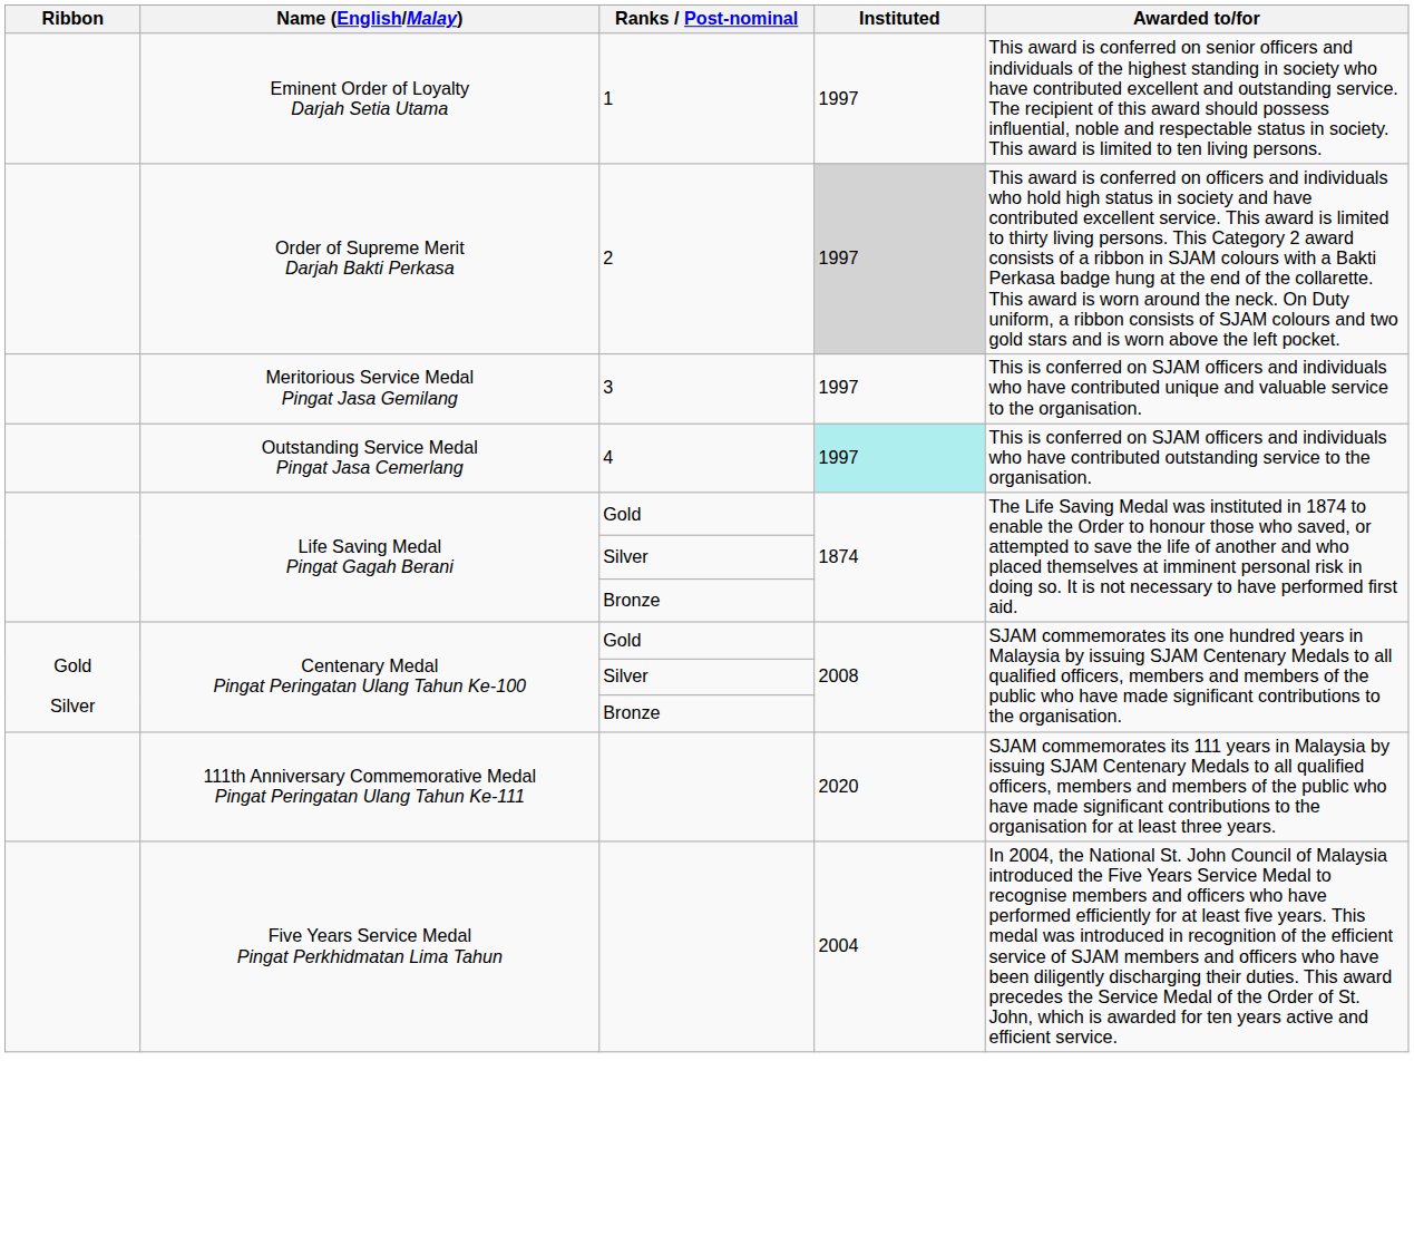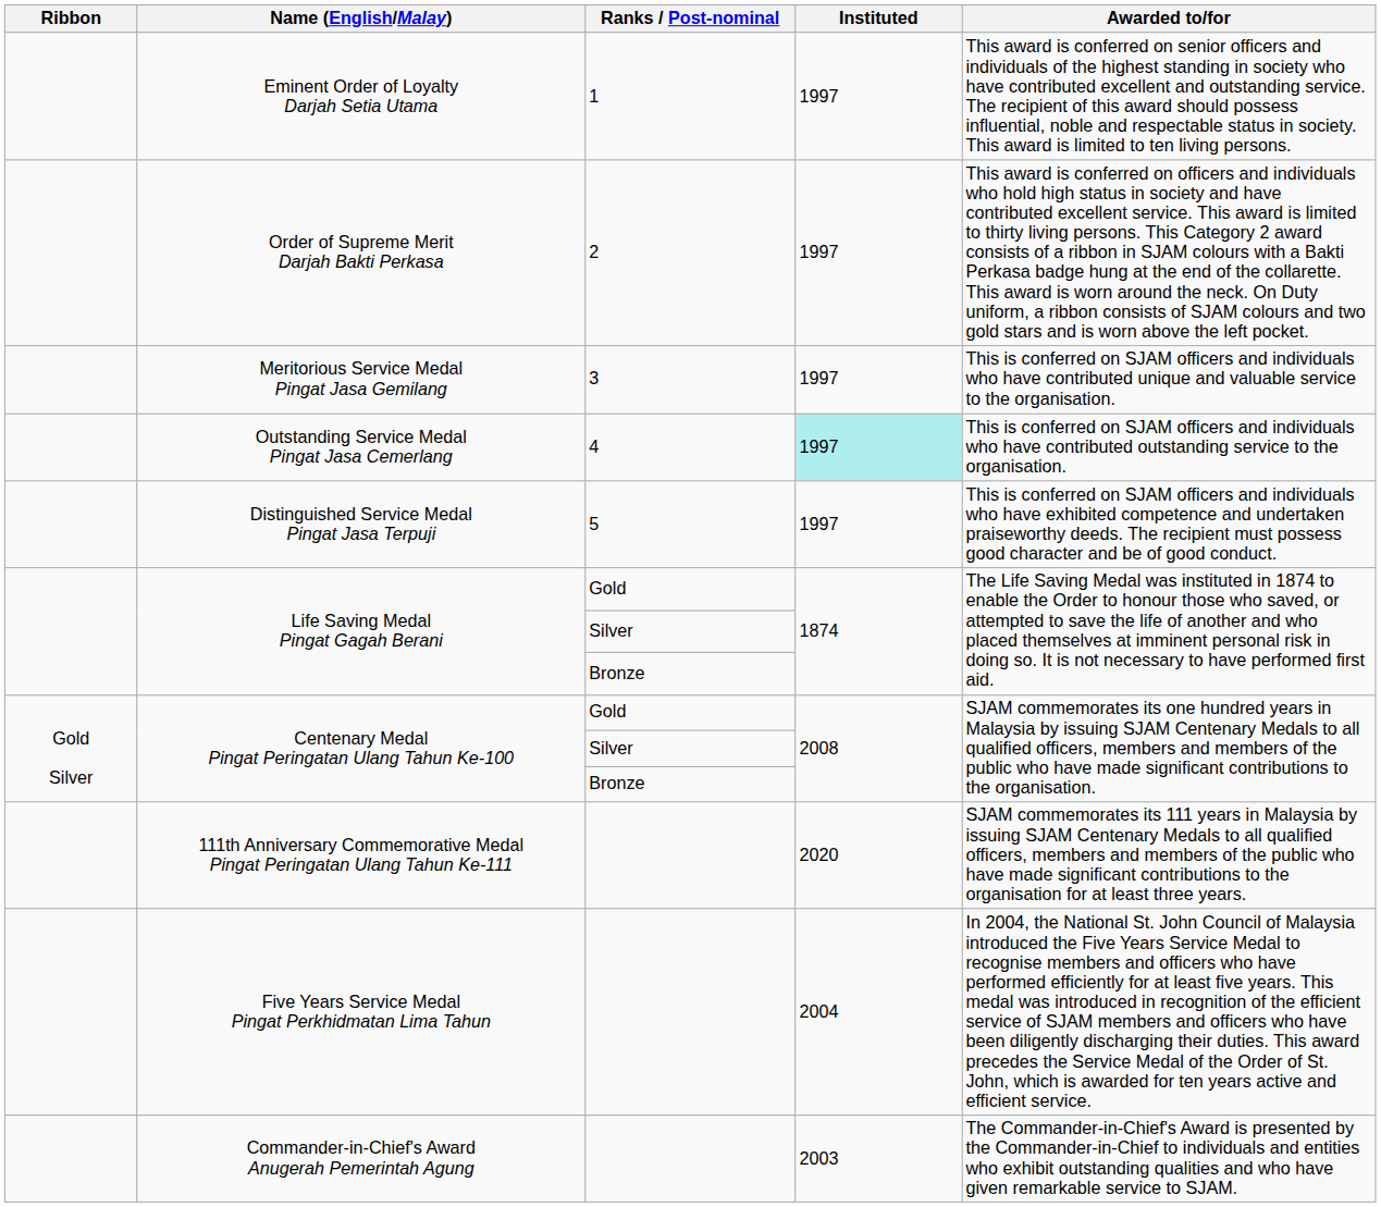 <table class="wikitable">
 <tr>
 <th style="width:113px;">Ribbon</th>
 <th style="width:25em;">Name (<a href='#'>English</a>/<a href='#'><em>Malay</em></a>)</th>
 <th style="width:11.5em;">Ranks / <a href='#'>Post-nominal</a></th>
 <th style="width:9em;">Instituted</th>
 <th>Awarded to/for</th>
 </tr>
 <tr>
 <td align=center></td>
 <td align=center>Eminent Order of Loyalty<br><em>Darjah Setia Utama</em></td>
 <td>1</td>
 <td>1997</td>
 <td>This award is conferred on senior officers and individuals of the highest standing in society who have contributed excellent and outstanding service. The recipient of this award should possess influential, noble and respectable status in society. This award is limited to ten living persons.</td>
 </tr>
 <tr>
 <td align=center></td>
 <td align=center>Order of Supreme Merit<br><em>Darjah Bakti Perkasa</em></td>
 <td>2</td>
-<td style="background: lightgrey;">1997</td>
+<td>1997</td>
 <td>This award is conferred on officers and individuals who hold high status in society and have contributed excellent service. This award is limited to thirty living persons. This Category 2 award consists of a ribbon in SJAM colours with a Bakti Perkasa badge hung at the end of the collarette. This award is worn around the neck. On Duty uniform, a ribbon consists of SJAM colours and two gold stars and is worn above the left pocket.</td>
 </tr>
 <tr>
 <td align=center></td>
 <td align=center>Meritorious Service Medal<br><em>Pingat Jasa Gemilang</em></td>
 <td>3</td>
 <td>1997</td>
 <td>This is conferred on SJAM officers and individuals who have contributed unique and valuable service to the organisation.</td>
 </tr>
 <tr>
 <td align=center></td>
 <td align=center>Outstanding Service Medal<br><em>Pingat Jasa Cemerlang</em></td>
 <td>4</td>
 <td style="background: paleturquoise;">1997</td>
 <td>This is conferred on SJAM officers and individuals who have contributed outstanding service to the organisation.</td>
+</tr>
+<tr>
+<td align=center></td>
+<td align=center>Distinguished Service Medal<br><em>Pingat Jasa Terpuji</em></td>
+<td>5</td>
+<td>1997</td>
+<td>This is conferred on SJAM officers and individuals who have exhibited competence and undertaken praiseworthy deeds. The recipient must possess good character and be of good conduct.</td>
 </tr>
 <tr>
 <td rowspan=3 align=center></td>
 <td rowspan=3 align=center>Life Saving Medal<br><em>Pingat Gagah Berani</em></td>
 <td>Gold</td>
 <td rowspan=3>1874</td>
 <td rowspan=3>The Life Saving Medal was instituted in 1874 to enable the Order to honour those who saved, or attempted to save the life of another and who placed themselves at imminent personal risk in doing so. It is not necessary to have performed first aid.</td>
 </tr>
 <tr>
 <td>Silver</td>
 </tr>
 <tr>
 <td>Bronze</td>
 </tr>
 <tr>
 <td rowspan=3 align=center> <br> Gold <br>  <br> Silver</td>
 <td rowspan=3 align=center>Centenary Medal<br><em>Pingat Peringatan Ulang Tahun Ke-100</em></td>
 <td>Gold</td>
 <td rowspan=3>2008</td>
 <td rowspan=3>SJAM commemorates its one hundred years in Malaysia by issuing SJAM Centenary Medals to all qualified officers, members and members of the public who have made significant contributions to the organisation.</td>
 </tr>
 <tr>
 <td>Silver</td>
 </tr>
 <tr>
 <td>Bronze</td>
 </tr>
 <tr>
 <td align=center></td>
 <td align=center>111th Anniversary Commemorative Medal<br><em>Pingat Peringatan Ulang Tahun Ke-111</em></td>
 <td></td>
 <td>2020</td>
 <td>SJAM commemorates its 111 years in Malaysia by issuing SJAM Centenary Medals to all qualified officers, members and members of the public who have made significant contributions to the organisation for at least three years.</td>
 </tr>
 <tr>
 <td align=center></td>
 <td align=center>Five Years Service Medal<br><em>Pingat Perkhidmatan Lima Tahun</em></td>
 <td></td>
 <td>2004</td>
 <td>In 2004, the National St. John Council of Malaysia introduced the Five Years Service Medal to recognise members and officers who have performed efficiently for at least five years. This medal was introduced in recognition of the efficient service of SJAM members and officers who have been diligently discharging their duties. This award precedes the Service Medal of the Order of St. John, which is awarded for ten years active and efficient service.</td>
 </tr>
+<tr>
+<td align=center></td>
+<td align=center>Commander-in-Chief's Award<br><em>Anugerah Pemerintah Agung</em></td>
+<td></td>
+<td>2003</td>
+<td>The Commander-in-Chief's Award is presented by the Commander-in-Chief to individuals and entities who exhibit outstanding qualities and who have given remarkable service to SJAM.</td>
+</tr>
 </table>
